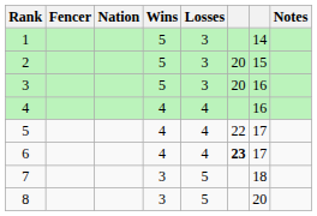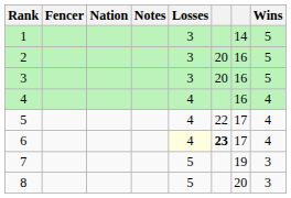 <table class="wikitable sortable" style="text-align: center;">
 <tr>
 <th>Rank</th>
 <th>Fencer</th>
 <th>Nation</th>
-<th>Wins</th>
+<th>Notes</th>
 <th>Losses</th>
 <th></th>
 <th></th>
-<th>Notes</th>
+<th>Wins</th>
 </tr>
 <tr style="background:#bbf3bb;">
 <td>1</td>
 <td align=left></td>
 <td align=left></td>
-<td>5</td>
+<td></td>
 <td>3</td>
 <td></td>
 <td>14</td>
-<td></td>
+<td>5</td>
 </tr>
 <tr style="background:#bbf3bb;">
 <td>2</td>
 <td align=left></td>
 <td align=left></td>
-<td>5</td>
+<td></td>
 <td>3</td>
 <td>20</td>
-<td>15</td>
-<td></td>
+<td>16</td>
+<td>5</td>
 </tr>
 <tr style="background:#bbf3bb;">
 <td>3</td>
 <td align=left></td>
 <td align=left></td>
-<td>5</td>
+<td></td>
 <td>3</td>
 <td>20</td>
 <td>16</td>
-<td></td>
+<td>5</td>
 </tr>
 <tr style="background:#bbf3bb;">
 <td>4</td>
 <td align=left></td>
 <td align=left></td>
-<td>4</td>
+<td></td>
 <td>4</td>
 <td></td>
 <td>16</td>
-<td></td>
+<td>4</td>
 </tr>
 <tr>
 <td>5</td>
 <td align=left></td>
 <td align=left></td>
-<td>4</td>
+<td></td>
 <td>4</td>
 <td>22</td>
 <td>17</td>
-<td></td>
+<td>4</td>
 </tr>
 <tr>
 <td>6</td>
 <td align=left></td>
 <td align=left></td>
-<td>4</td>
-<td>4</td>
+<td></td>
+<td style="background: lightyellow;">4</td>
 <td><strong>23</strong></td>
 <td>17</td>
-<td></td>
+<td>4</td>
 </tr>
 <tr>
 <td>7</td>
 <td align=left></td>
 <td align=left></td>
-<td>3</td>
+<td></td>
 <td>5</td>
 <td></td>
-<td>18</td>
-<td></td>
+<td>19</td>
+<td>3</td>
 </tr>
 <tr>
 <td>8</td>
 <td align=left></td>
 <td align=left></td>
-<td>3</td>
+<td></td>
 <td>5</td>
 <td></td>
 <td>20</td>
-<td></td>
+<td>3</td>
 </tr>
 </table>
